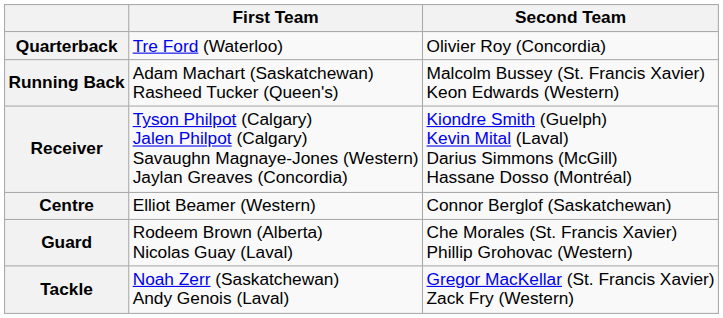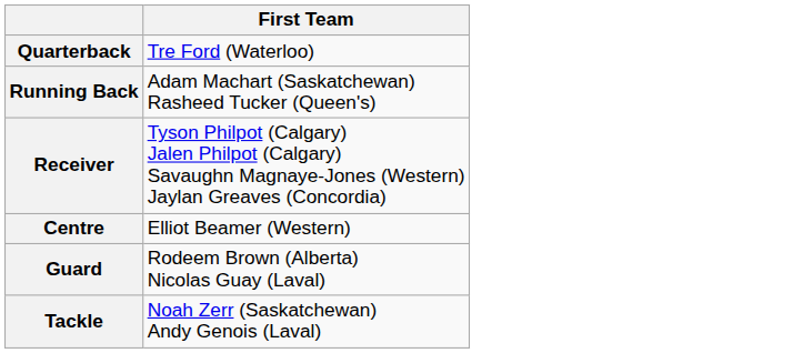 <table class="wikitable">
 <tr>
 <th></th>
 <th>First Team</th>
-<th>Second Team</th>
 </tr>
 <tr>
 <th>Quarterback</th>
 <td><a href='#'>Tre Ford</a> (Waterloo)</td>
-<td>Olivier Roy (Concordia)</td>
 </tr>
 <tr>
 <th>Running Back</th>
 <td>Adam Machart (Saskatchewan)<br>Rasheed Tucker (Queen's)</td>
-<td>Malcolm Bussey (St. Francis Xavier)<br>Keon Edwards (Western)</td>
 </tr>
 <tr>
 <th>Receiver</th>
 <td><a href='#'>Tyson Philpot</a> (Calgary)<br><a href='#'>Jalen Philpot</a> (Calgary)<br>Savaughn Magnaye-Jones (Western)<br>Jaylan Greaves (Concordia)</td>
-<td><a href='#'>Kiondre Smith</a> (Guelph)<br><a href='#'>Kevin Mital</a> (Laval)<br>Darius Simmons (McGill)<br>Hassane Dosso (Montréal)</td>
 </tr>
 <tr>
 <th>Centre</th>
 <td>Elliot Beamer (Western)</td>
-<td>Connor Berglof (Saskatchewan)</td>
 </tr>
 <tr>
 <th>Guard</th>
 <td>Rodeem Brown (Alberta)<br>Nicolas Guay (Laval)</td>
-<td>Che Morales (St. Francis Xavier)<br>Phillip Grohovac (Western)</td>
 </tr>
 <tr>
 <th>Tackle</th>
 <td><a href='#'>Noah Zerr</a> (Saskatchewan)<br>Andy Genois (Laval)</td>
-<td><a href='#'>Gregor MacKellar</a> (St. Francis Xavier)<br>Zack Fry (Western)</td>
 </tr>
 </table>
